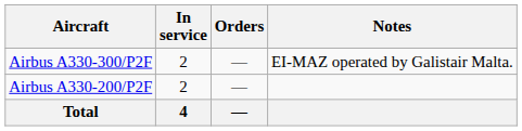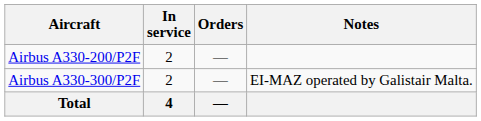 <table class="wikitable" style="margin:0.5em auto;text-align:center">
 <tr>
 <th>Aircraft</th>
 <th>In<br>service</th>
 <th>Orders</th>
 <th>Notes</th>
 </tr>
 <tr>
+<td><a href='#'>Airbus A330-200/P2F</a></td>
+<td>2</td>
+<td>—</td>
+<td></td>
+</tr>
+<tr>
 <td><a href='#'>Airbus A330-300/P2F</a></td>
 <td>2</td>
 <td>—</td>
 <td>EI-MAZ operated by Galistair Malta.</td>
-</tr>
-<tr>
-<td><a href='#'>Airbus A330-200/P2F</a></td>
-<td>2</td>
-<td>—</td>
-<td></td>
 </tr>
 <tr>
 <th>Total</th>
 <th>4</th>
 <th>—</th>
 <th></th>
 </tr>
 </table>
